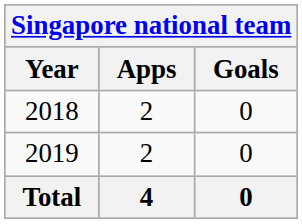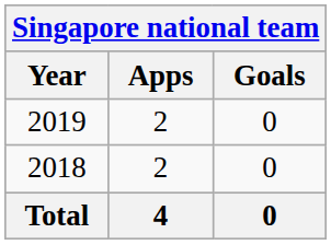 <table class="wikitable" style="text-align:center">
 <tr>
 <th colspan=3><a href='#'>Singapore national team</a></th>
 </tr>
 <tr>
 <th>Year</th>
 <th>Apps</th>
 <th>Goals</th>
 </tr>
 <tr>
-<td>2018</td>
+<td>2019</td>
 <td>2</td>
 <td>0</td>
 </tr>
 <tr>
-<td>2019</td>
+<td>2018</td>
 <td>2</td>
 <td>0</td>
 </tr>
 <tr>
 <th>Total</th>
 <th>4</th>
 <th>0</th>
 </tr>
 </table>
